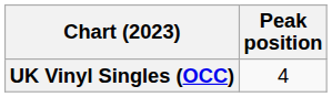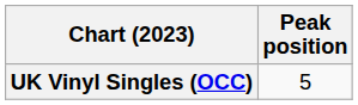 <table class="wikitable plainrowheaders" style="text-align:center">
 <tr>
 <th scope="col">Chart (2023)</th>
 <th scope="col">Peak<br>position</th>
 </tr>
 <tr>
 <th scope="row">UK Vinyl Singles (<a href='#'>OCC</a>)</th>
-<td>4</td>
+<td>5</td>
 </tr>
 </table>
